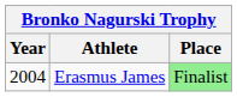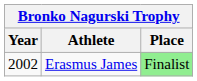 <table class="wikitable">
 <tr>
 <th colspan=3><strong><a href='#'>Bronko Nagurski Trophy</a></strong></th>
 </tr>
 <tr>
 <th>Year</th>
 <th>Athlete</th>
 <th>Place</th>
 </tr>
 <tr>
-<td>2004</td>
+<td>2002</td>
 <td><a href='#'>Erasmus James</a></td>
 <td style="background: lightgreen;">Finalist</td>
 </tr>
 </table>
